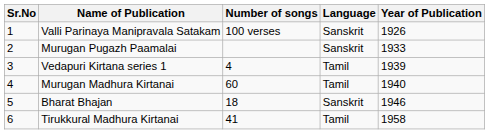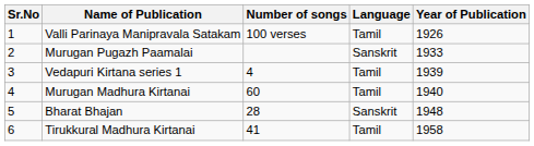 <table class="wikitable">
 <tr>
 <th>Sr.No</th>
 <th>Name of Publication</th>
 <th>Number of songs</th>
 <th>Language</th>
 <th>Year of Publication</th>
 </tr>
 <tr>
 <td>1</td>
 <td>Valli Parinaya Manipravala Satakam</td>
 <td>100 verses</td>
-<td>Sanskrit</td>
+<td>Tamil</td>
 <td>1926</td>
 </tr>
 <tr>
 <td>2</td>
 <td>Murugan Pugazh Paamalai</td>
 <td></td>
 <td>Sanskrit</td>
 <td>1933</td>
 </tr>
 <tr>
 <td>3</td>
 <td>Vedapuri Kirtana series 1</td>
 <td>4</td>
 <td>Tamil</td>
 <td>1939</td>
 </tr>
 <tr>
 <td>4</td>
 <td>Murugan Madhura Kirtanai</td>
 <td>60</td>
 <td>Tamil</td>
 <td>1940</td>
 </tr>
 <tr>
 <td>5</td>
 <td>Bharat Bhajan</td>
-<td>18</td>
+<td>28</td>
 <td>Sanskrit</td>
-<td>1946</td>
+<td>1948</td>
 </tr>
 <tr>
 <td>6</td>
 <td>Tirukkural Madhura Kirtanai</td>
 <td>41</td>
 <td>Tamil</td>
 <td>1958</td>
 </tr>
 </table>
